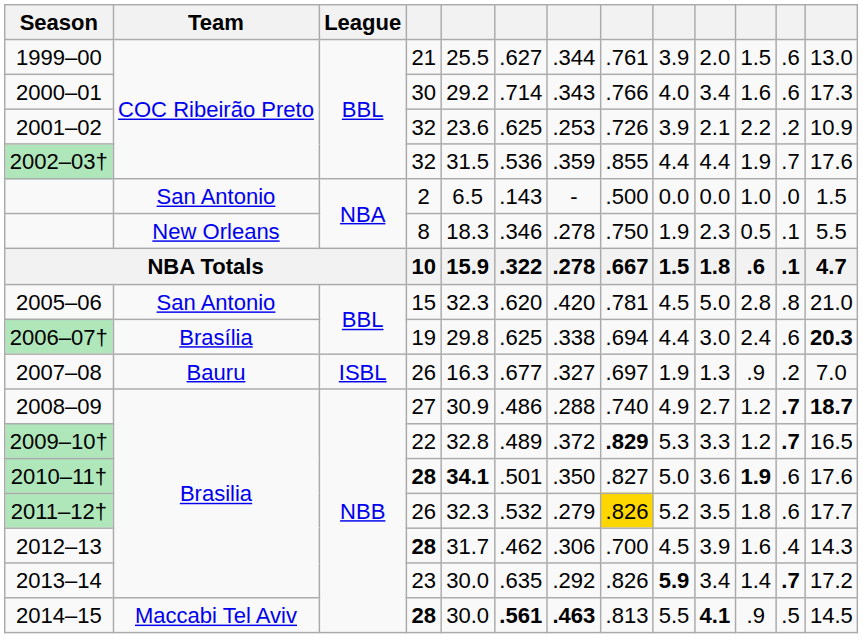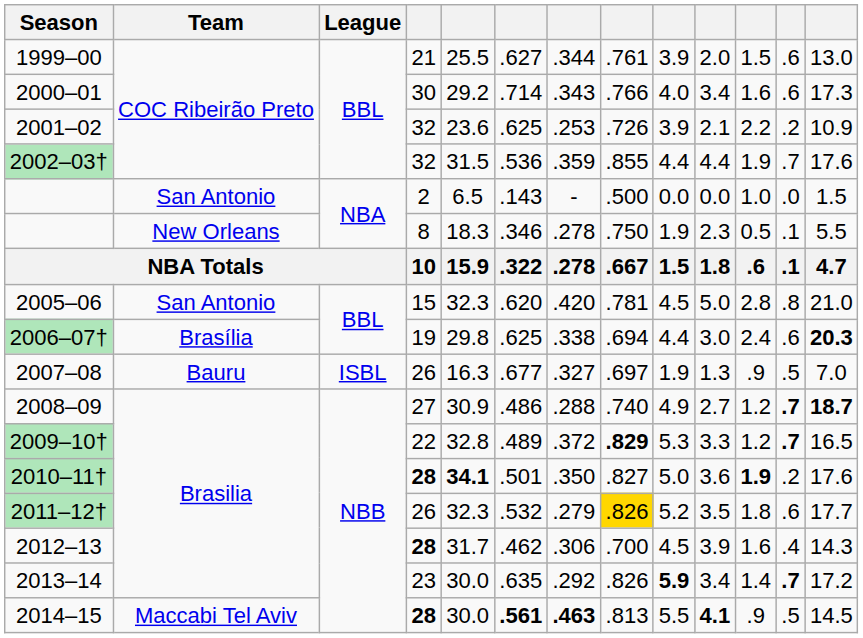 <table class="wikitable sortable" style="font-size:95%; text-align:center;">
 <tr>
 <th>Season</th>
 <th>Team</th>
 <th>League</th>
 <th></th>
 <th></th>
 <th></th>
 <th></th>
 <th></th>
 <th></th>
 <th></th>
 <th></th>
 <th></th>
 <th></th>
 </tr>
 <tr>
 <td>1999–00</td>
 <td rowspan="4"><a href='#'>COC Ribeirão Preto</a></td>
 <td rowspan="4"><a href='#'>BBL</a></td>
 <td>21</td>
 <td>25.5</td>
 <td>.627</td>
 <td>.344</td>
 <td>.761</td>
 <td>3.9</td>
 <td>2.0</td>
 <td>1.5</td>
 <td>.6</td>
 <td>13.0</td>
 </tr>
 <tr>
 <td>2000–01</td>
 <td>30</td>
 <td>29.2</td>
 <td>.714</td>
 <td>.343</td>
 <td>.766</td>
 <td>4.0</td>
 <td>3.4</td>
 <td>1.6</td>
 <td>.6</td>
 <td>17.3</td>
 </tr>
 <tr>
 <td>2001–02</td>
 <td>32</td>
 <td>23.6</td>
 <td>.625</td>
 <td>.253</td>
 <td>.726</td>
 <td>3.9</td>
 <td>2.1</td>
 <td>2.2</td>
 <td>.2</td>
 <td>10.9</td>
 </tr>
 <tr>
 <td style="background:#afe6ba;">2002–03†</td>
 <td>32</td>
 <td>31.5</td>
 <td>.536</td>
 <td>.359</td>
 <td>.855</td>
 <td>4.4</td>
 <td>4.4</td>
 <td>1.9</td>
 <td>.7</td>
 <td>17.6</td>
 </tr>
 <tr>
 <td></td>
 <td><a href='#'>San Antonio</a></td>
 <td rowspan="2"><a href='#'>NBA</a></td>
 <td>2</td>
 <td>6.5</td>
 <td>.143</td>
 <td>-</td>
 <td>.500</td>
 <td>0.0</td>
 <td>0.0</td>
 <td>1.0</td>
 <td>.0</td>
 <td>1.5</td>
 </tr>
 <tr>
 <td></td>
 <td><a href='#'>New Orleans</a></td>
 <td>8</td>
 <td>18.3</td>
 <td>.346</td>
 <td>.278</td>
 <td>.750</td>
 <td>1.9</td>
 <td>2.3</td>
 <td>0.5</td>
 <td>.1</td>
 <td>5.5</td>
 </tr>
 <tr>
 <th colspan="3">NBA Totals</th>
 <th>10</th>
 <th>15.9</th>
 <th>.322</th>
 <th>.278</th>
 <th>.667</th>
 <th>1.5</th>
 <th>1.8</th>
 <th>.6</th>
 <th>.1</th>
 <th>4.7</th>
 </tr>
 <tr>
 <td>2005–06</td>
 <td><a href='#'>San Antonio</a></td>
 <td rowspan="2"><a href='#'>BBL</a></td>
 <td>15</td>
 <td>32.3</td>
 <td>.620</td>
 <td>.420</td>
 <td>.781</td>
 <td>4.5</td>
 <td>5.0</td>
 <td>2.8</td>
 <td>.8</td>
 <td>21.0</td>
 </tr>
 <tr>
 <td style="background:#afe6ba;">2006–07†</td>
 <td><a href='#'>Brasília</a></td>
 <td>19</td>
 <td>29.8</td>
 <td>.625</td>
 <td>.338</td>
 <td>.694</td>
 <td>4.4</td>
 <td>3.0</td>
 <td>2.4</td>
 <td>.6</td>
 <td><strong>20.3</strong></td>
 </tr>
 <tr>
 <td>2007–08</td>
 <td><a href='#'>Bauru</a></td>
 <td><a href='#'>ISBL</a></td>
 <td>26</td>
 <td>16.3</td>
 <td>.677</td>
 <td>.327</td>
 <td>.697</td>
 <td>1.9</td>
 <td>1.3</td>
 <td>.9</td>
-<td>.2</td>
+<td>.5</td>
 <td>7.0</td>
 </tr>
 <tr>
 <td>2008–09</td>
 <td rowspan="6"><a href='#'>Brasilia</a></td>
 <td rowspan="7"><a href='#'>NBB</a></td>
 <td>27</td>
 <td>30.9</td>
 <td>.486</td>
 <td>.288</td>
 <td>.740</td>
 <td>4.9</td>
 <td>2.7</td>
 <td>1.2</td>
 <td><strong>.7</strong></td>
 <td><strong>18.7</strong></td>
 </tr>
 <tr>
 <td style="background:#afe6ba;">2009–10†</td>
 <td>22</td>
 <td>32.8</td>
 <td>.489</td>
 <td>.372</td>
 <td><strong>.829</strong></td>
 <td>5.3</td>
 <td>3.3</td>
 <td>1.2</td>
 <td><strong>.7</strong></td>
 <td>16.5</td>
 </tr>
 <tr>
 <td style="background:#afe6ba;">2010–11†</td>
 <td><strong>28</strong></td>
 <td><strong>34.1</strong></td>
 <td>.501</td>
 <td>.350</td>
 <td>.827</td>
 <td>5.0</td>
 <td>3.6</td>
 <td><strong>1.9</strong></td>
-<td>.6</td>
+<td>.2</td>
 <td>17.6</td>
 </tr>
 <tr>
 <td style="background:#afe6ba;">2011–12†</td>
 <td>26</td>
 <td>32.3</td>
 <td>.532</td>
 <td>.279</td>
 <td style="background: gold;">.826</td>
 <td>5.2</td>
 <td>3.5</td>
 <td>1.8</td>
 <td>.6</td>
 <td>17.7</td>
 </tr>
 <tr>
 <td>2012–13</td>
 <td><strong>28</strong></td>
 <td>31.7</td>
 <td>.462</td>
 <td>.306</td>
 <td>.700</td>
 <td>4.5</td>
 <td>3.9</td>
 <td>1.6</td>
 <td>.4</td>
 <td>14.3</td>
 </tr>
 <tr>
 <td>2013–14</td>
 <td>23</td>
 <td>30.0</td>
 <td>.635</td>
 <td>.292</td>
 <td>.826</td>
 <td><strong>5.9</strong></td>
 <td>3.4</td>
 <td>1.4</td>
 <td><strong>.7</strong></td>
 <td>17.2</td>
 </tr>
 <tr>
 <td>2014–15</td>
 <td><a href='#'>Maccabi Tel Aviv</a></td>
 <td><strong>28</strong></td>
 <td>30.0</td>
 <td><strong>.561</strong></td>
 <td><strong>.463</strong></td>
 <td>.813</td>
 <td>5.5</td>
 <td><strong>4.1</strong></td>
 <td>.9</td>
 <td>.5</td>
 <td>14.5</td>
 </tr>
 </table>
